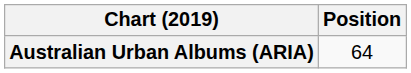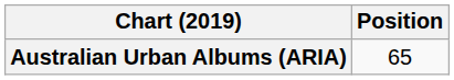 <table class="wikitable plainrowheaders" style="text-align:center">
 <tr>
 <th scope="col">Chart (2019)</th>
 <th scope="col">Position</th>
 </tr>
 <tr>
 <th scope="row">Australian Urban Albums (ARIA)</th>
-<td>64</td>
+<td>65</td>
 </tr>
 </table>
